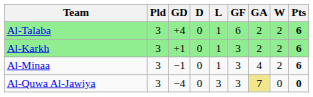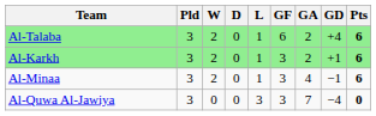 <table class="wikitable" style="text-align: center;">
 <tr>
 <th width="200">Team</th>
 <th width="20">Pld</th>
-<th width="20">GD</th>
+<th width="20">W</th>
 <th width="20">D</th>
 <th width="20">L</th>
 <th width="20">GF</th>
 <th width="20">GA</th>
-<th width="20">W</th>
+<th width="20">GD</th>
 <th width="20">Pts</th>
 </tr>
 <tr bgcolor=lightgreen>
 <td style="text-align:left;"><a href='#'>Al-Talaba</a></td>
 <td>3</td>
-<td>+4</td>
+<td>2</td>
 <td>0</td>
 <td>1</td>
 <td>6</td>
 <td>2</td>
-<td>2</td>
+<td>+4</td>
 <td><strong>6</strong></td>
 </tr>
 <tr bgcolor=lightgreen>
 <td style="text-align:left;"><a href='#'>Al-Karkh</a></td>
 <td>3</td>
-<td>+1</td>
+<td>2</td>
 <td>0</td>
 <td>1</td>
 <td>3</td>
 <td>2</td>
-<td>2</td>
+<td>+1</td>
 <td><strong>6</strong></td>
 </tr>
 <tr>
 <td style="text-align:left;"><a href='#'>Al-Minaa</a></td>
 <td>3</td>
-<td>−1</td>
+<td>2</td>
 <td>0</td>
 <td>1</td>
 <td>3</td>
 <td>4</td>
-<td>2</td>
+<td>−1</td>
 <td><strong>6</strong></td>
 </tr>
 <tr>
 <td style="text-align:left;"><a href='#'>Al-Quwa Al-Jawiya</a></td>
 <td>3</td>
-<td>−4</td>
+<td>0</td>
 <td>0</td>
 <td>3</td>
 <td>3</td>
-<td style="background: khaki;">7</td>
-<td>0</td>
+<td>7</td>
+<td>−4</td>
 <td><strong>0</strong></td>
 </tr>
 </table>
